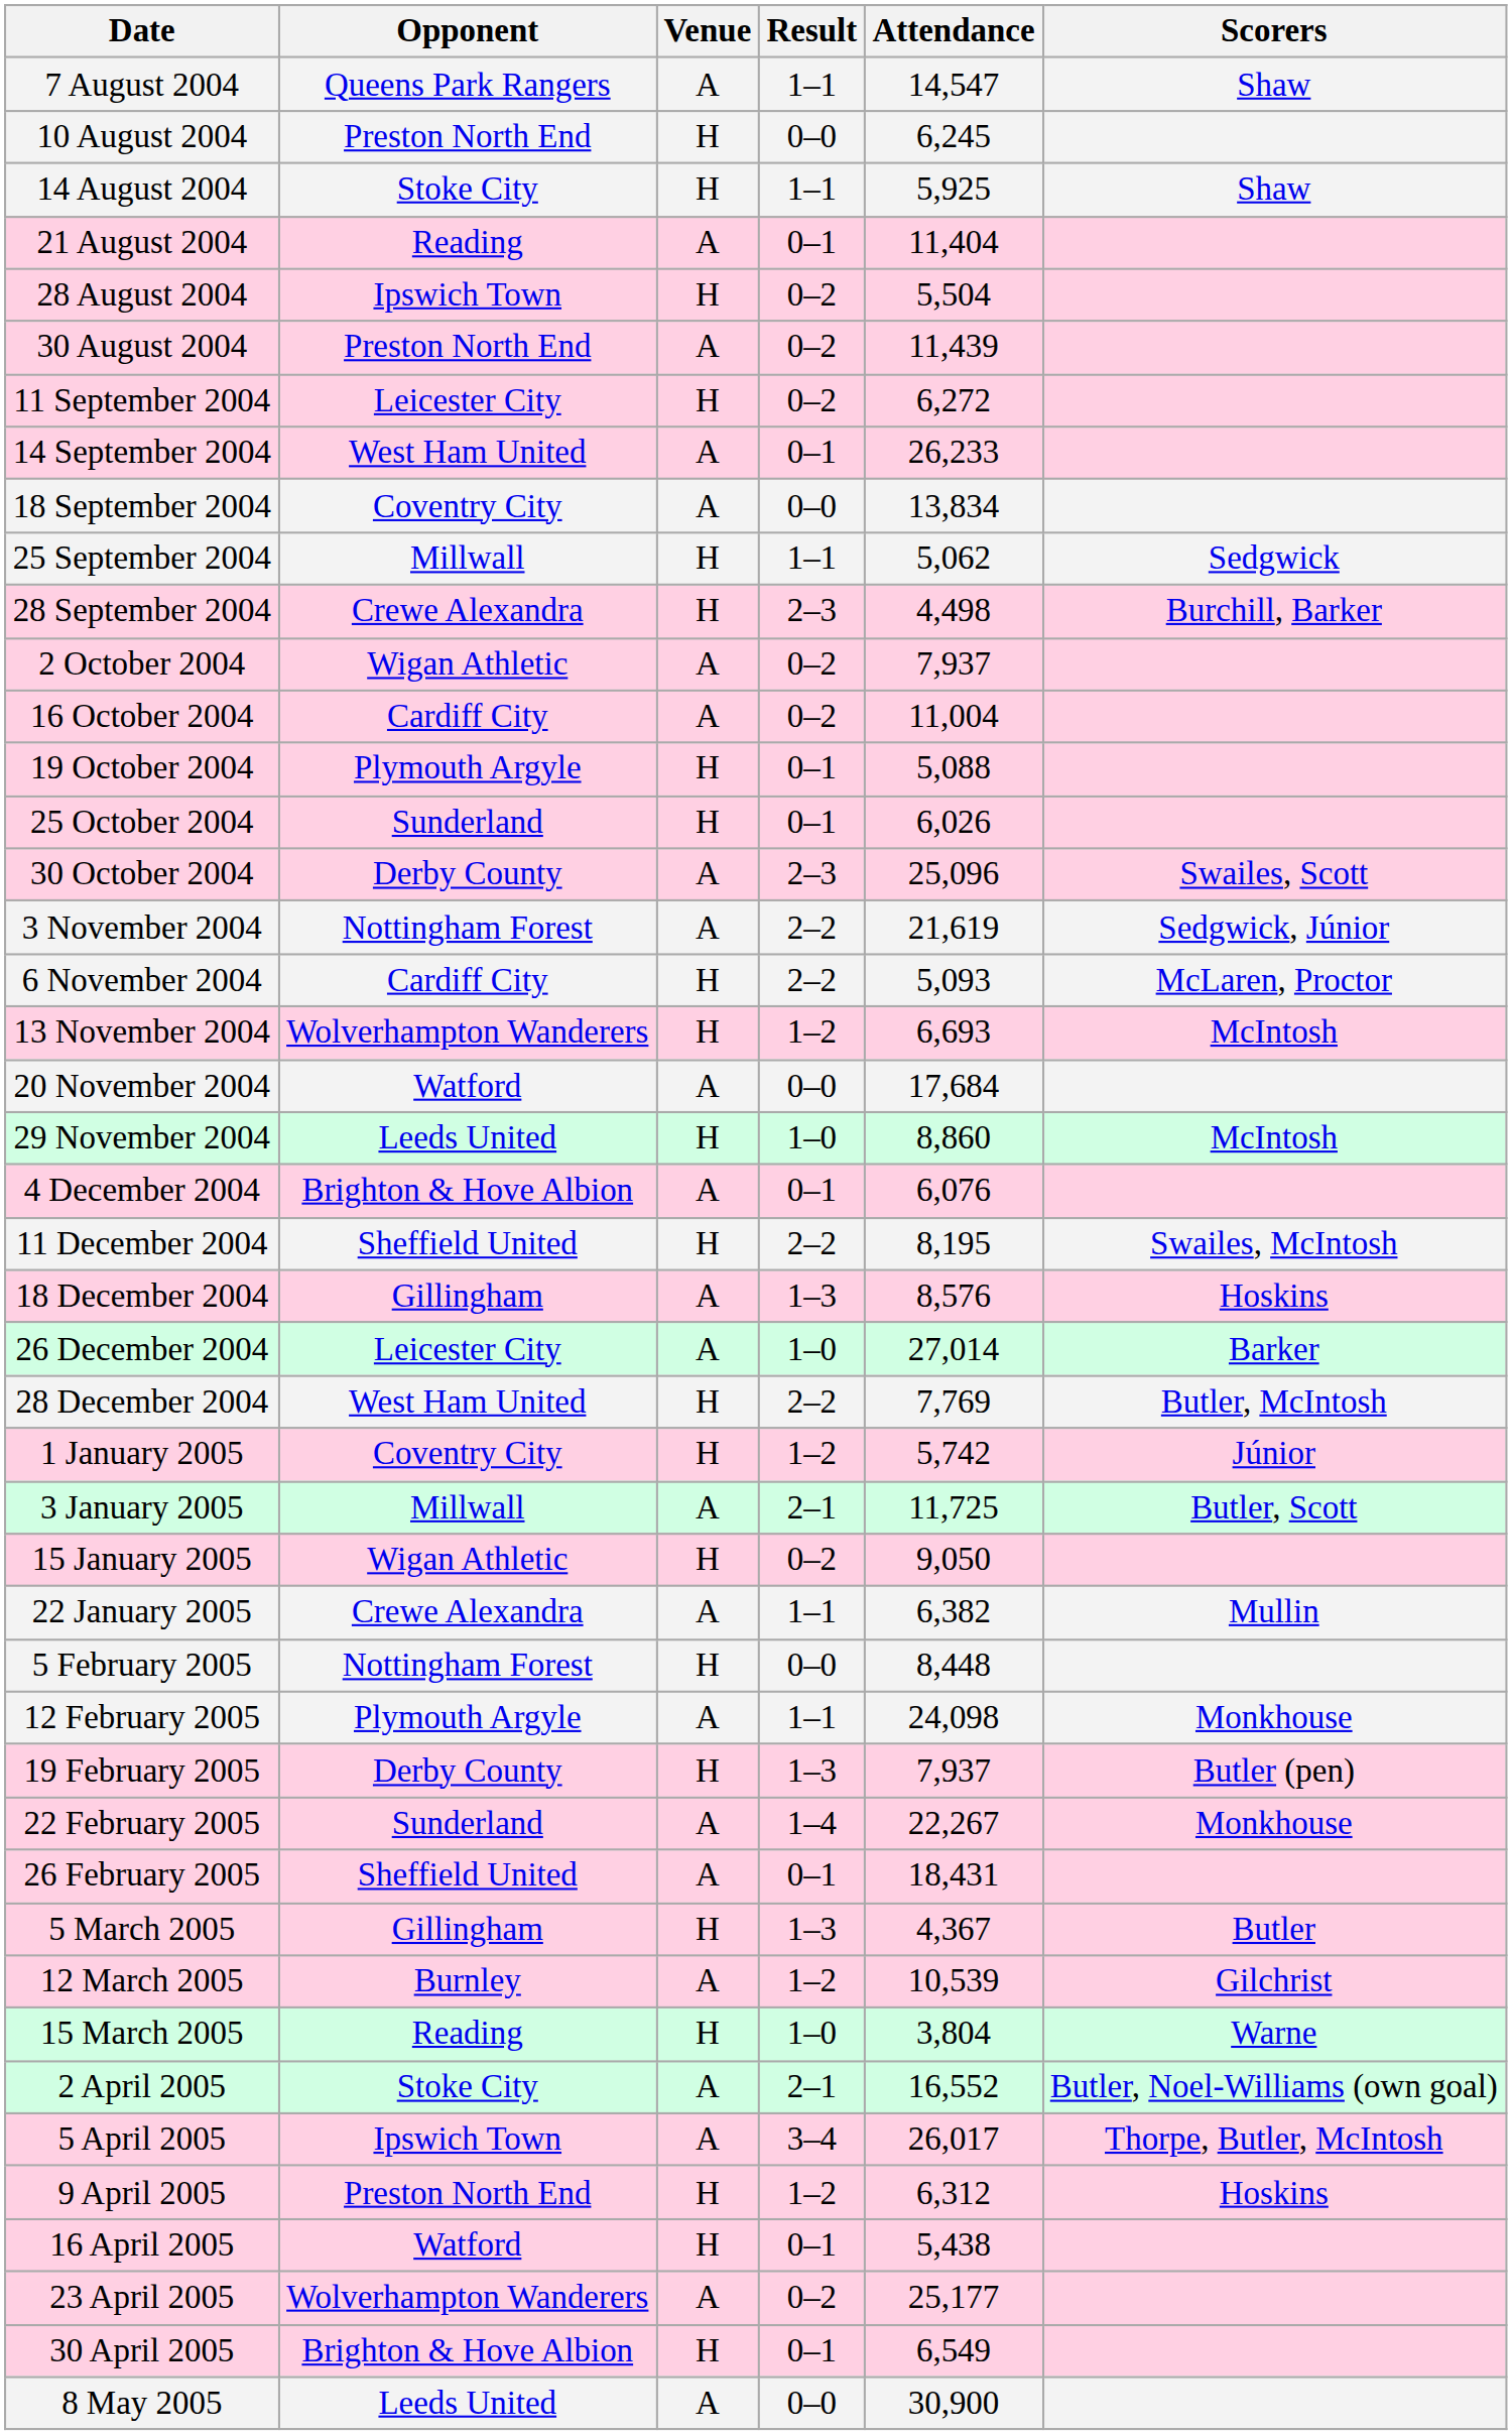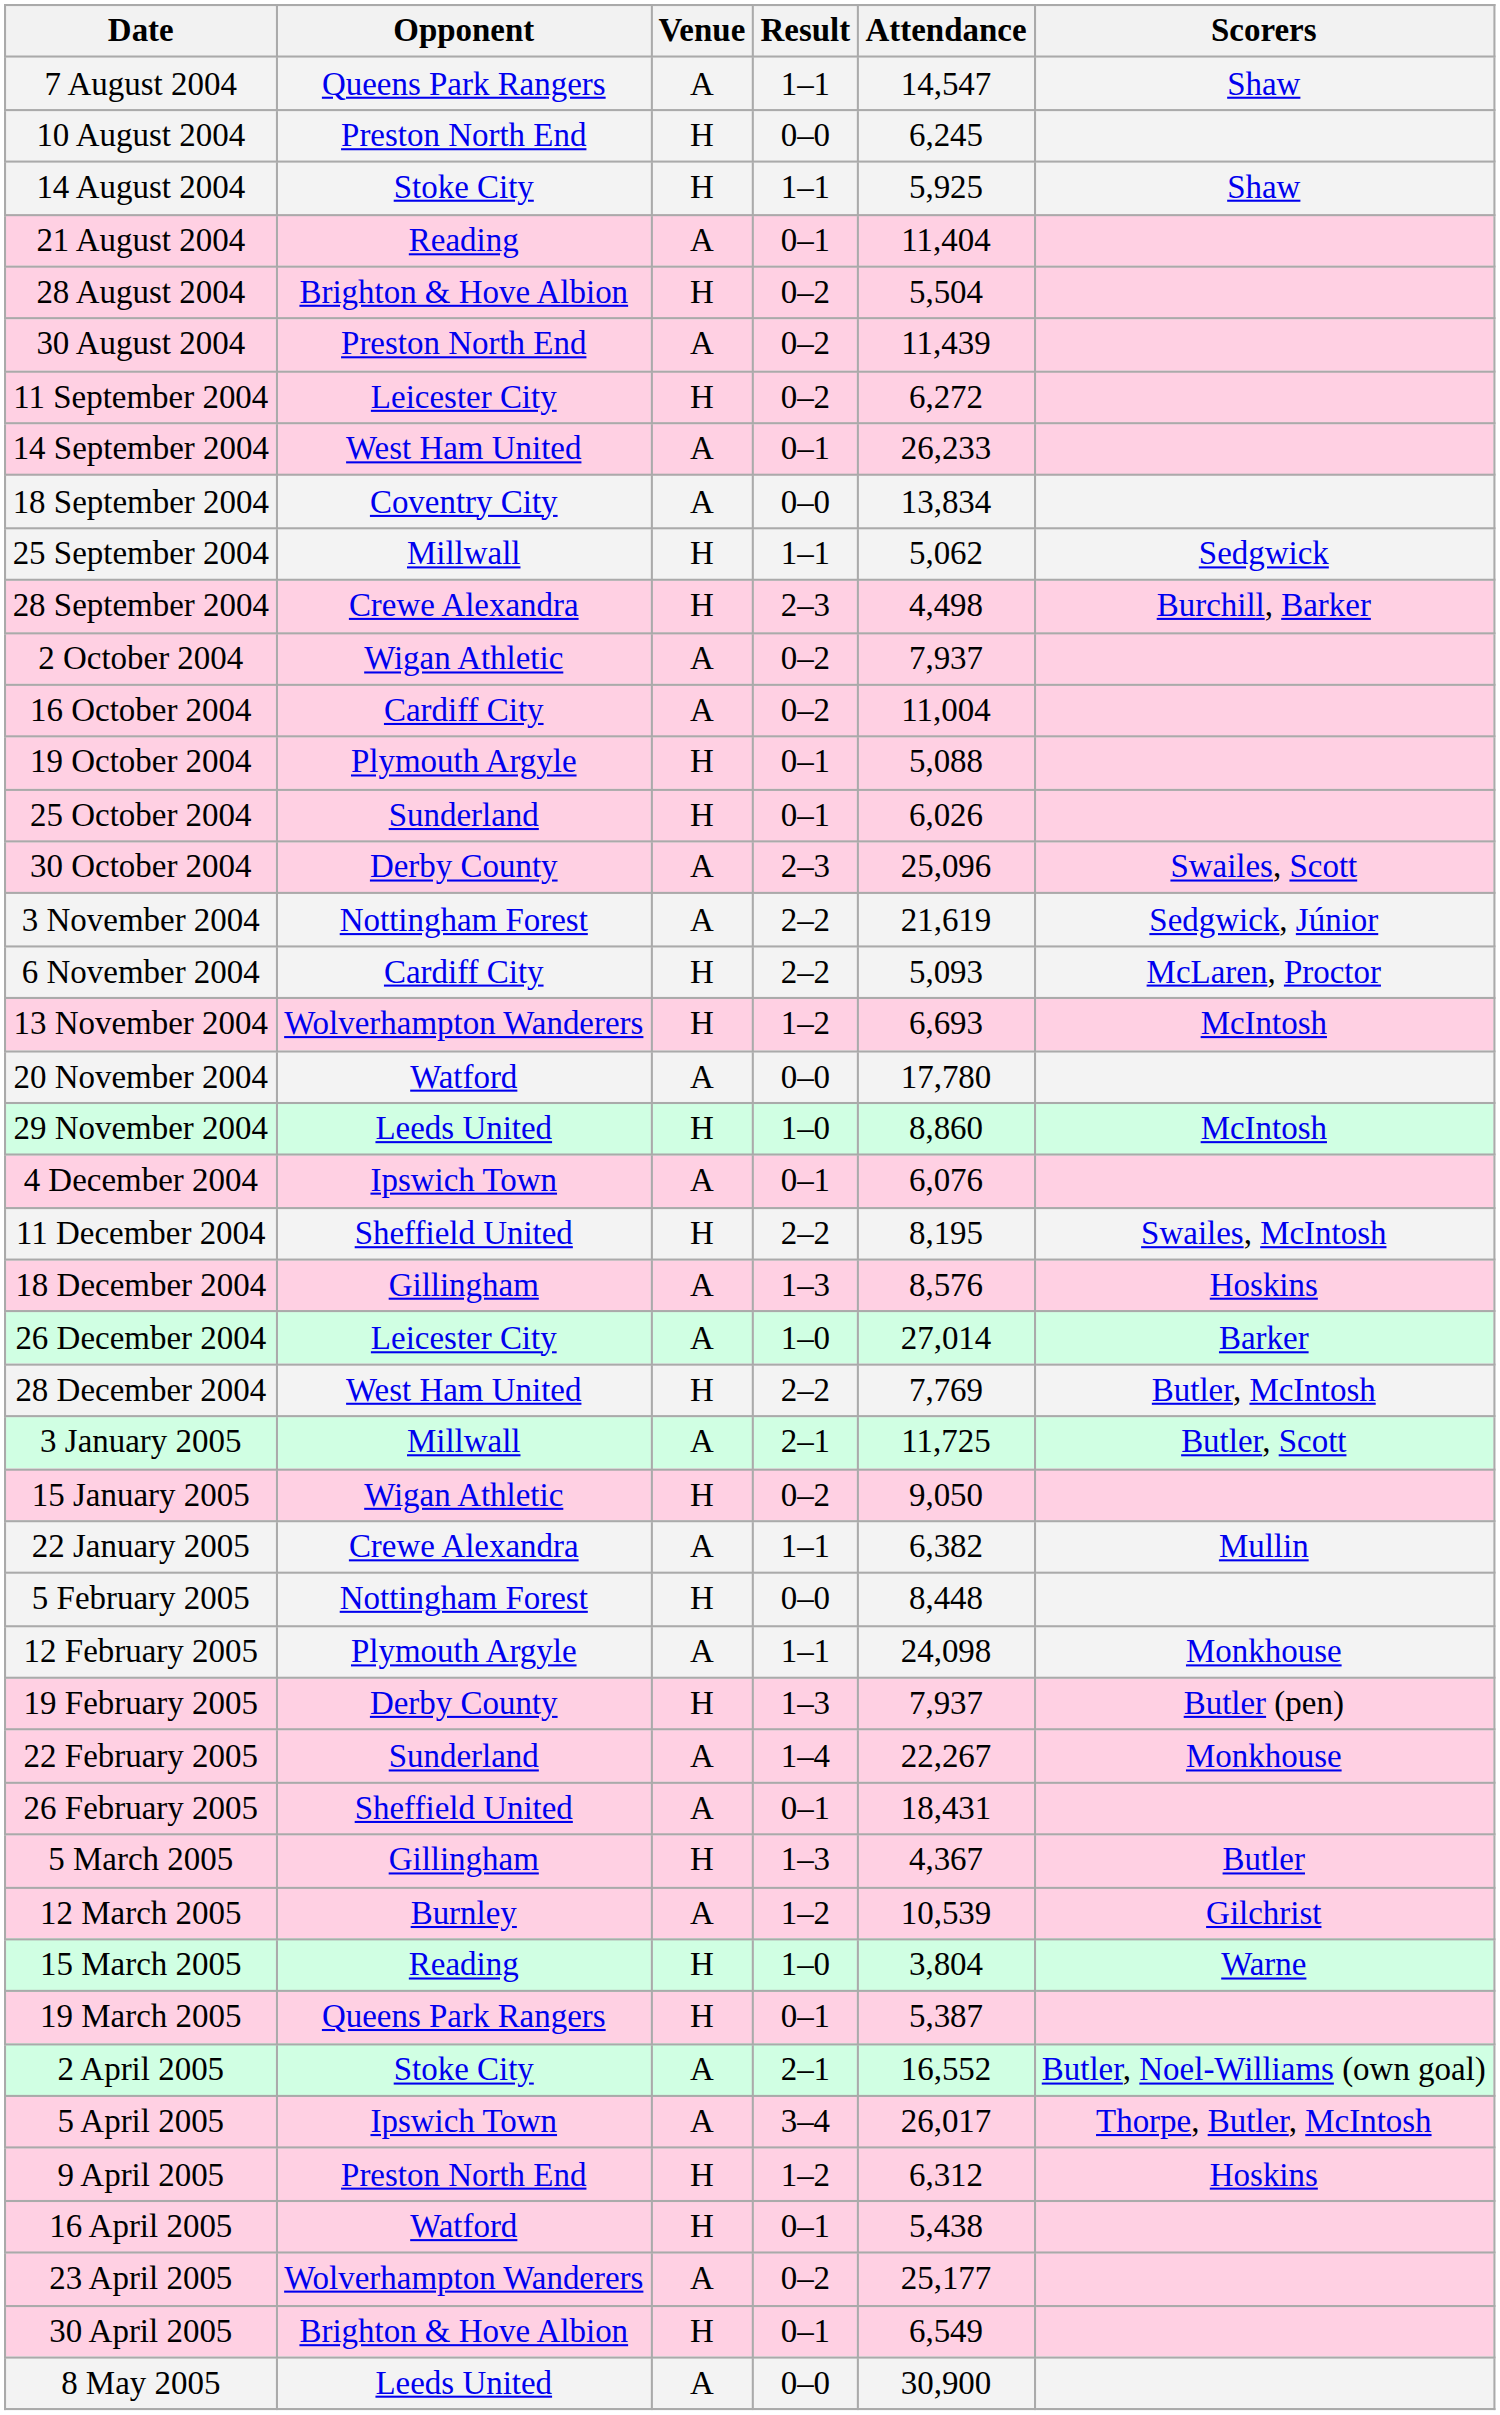 <table class="wikitable sortable" style="font-size:100%; text-align:center">
 <tr>
 <th>Date</th>
 <th>Opponent</th>
 <th>Venue</th>
 <th>Result</th>
 <th>Attendance</th>
 <th>Scorers</th>
 </tr>
 <tr style="background-color: #f3f3f3;">
 <td>7 August 2004</td>
 <td><a href='#'>Queens Park Rangers</a></td>
 <td>A</td>
 <td>1–1</td>
 <td>14,547</td>
 <td><a href='#'>Shaw</a></td>
 </tr>
 <tr style="background-color: #f3f3f3;">
 <td>10 August 2004</td>
 <td><a href='#'>Preston North End</a></td>
 <td>H</td>
 <td>0–0</td>
 <td>6,245</td>
 <td></td>
 </tr>
 <tr style="background-color: #f3f3f3;">
 <td>14 August 2004</td>
 <td><a href='#'>Stoke City</a></td>
 <td>H</td>
 <td>1–1</td>
 <td>5,925</td>
 <td><a href='#'>Shaw</a></td>
 </tr>
 <tr style="background-color: #ffd0e3;">
 <td>21 August 2004</td>
 <td><a href='#'>Reading</a></td>
 <td>A</td>
 <td>0–1</td>
 <td>11,404</td>
 <td></td>
 </tr>
 <tr style="background-color: #ffd0e3;">
 <td>28 August 2004</td>
-<td><a href='#'>Ipswich Town</a></td>
+<td><a href='#'>Brighton & Hove Albion</a></td>
 <td>H</td>
 <td>0–2</td>
 <td>5,504</td>
 <td></td>
 </tr>
 <tr style="background-color: #ffd0e3;">
 <td>30 August 2004</td>
 <td><a href='#'>Preston North End</a></td>
 <td>A</td>
 <td>0–2</td>
 <td>11,439</td>
 <td></td>
 </tr>
 <tr style="background-color: #ffd0e3;">
 <td>11 September 2004</td>
 <td><a href='#'>Leicester City</a></td>
 <td>H</td>
 <td>0–2</td>
 <td>6,272</td>
 <td></td>
 </tr>
 <tr style="background-color: #ffd0e3;">
 <td>14 September 2004</td>
 <td><a href='#'>West Ham United</a></td>
 <td>A</td>
 <td>0–1</td>
 <td>26,233</td>
 <td></td>
 </tr>
 <tr style="background-color: #f3f3f3;">
 <td>18 September 2004</td>
 <td><a href='#'>Coventry City</a></td>
 <td>A</td>
 <td>0–0</td>
 <td>13,834</td>
 <td></td>
 </tr>
 <tr style="background-color: #f3f3f3;">
 <td>25 September 2004</td>
 <td><a href='#'>Millwall</a></td>
 <td>H</td>
 <td>1–1</td>
 <td>5,062</td>
 <td><a href='#'>Sedgwick</a></td>
 </tr>
 <tr style="background-color: #ffd0e3;">
 <td>28 September 2004</td>
 <td><a href='#'>Crewe Alexandra</a></td>
 <td>H</td>
 <td>2–3</td>
 <td>4,498</td>
 <td><a href='#'>Burchill</a>, <a href='#'>Barker</a></td>
 </tr>
 <tr style="background-color: #ffd0e3;">
 <td>2 October 2004</td>
 <td><a href='#'>Wigan Athletic</a></td>
 <td>A</td>
 <td>0–2</td>
 <td>7,937</td>
 <td></td>
 </tr>
 <tr style="background-color: #ffd0e3;">
 <td>16 October 2004</td>
 <td><a href='#'>Cardiff City</a></td>
 <td>A</td>
 <td>0–2</td>
 <td>11,004</td>
 <td></td>
 </tr>
 <tr style="background-color: #ffd0e3;">
 <td>19 October 2004</td>
 <td><a href='#'>Plymouth Argyle</a></td>
 <td>H</td>
 <td>0–1</td>
 <td>5,088</td>
 <td></td>
 </tr>
 <tr style="background-color: #ffd0e3;">
 <td>25 October 2004</td>
 <td><a href='#'>Sunderland</a></td>
 <td>H</td>
 <td>0–1</td>
 <td>6,026</td>
 <td></td>
 </tr>
 <tr style="background-color: #ffd0e3;">
 <td>30 October 2004</td>
 <td><a href='#'>Derby County</a></td>
 <td>A</td>
 <td>2–3</td>
 <td>25,096</td>
 <td><a href='#'>Swailes</a>, <a href='#'>Scott</a></td>
 </tr>
 <tr style="background-color: #f3f3f3;">
 <td>3 November 2004</td>
 <td><a href='#'>Nottingham Forest</a></td>
 <td>A</td>
 <td>2–2</td>
 <td>21,619</td>
 <td><a href='#'>Sedgwick</a>, <a href='#'>Júnior</a></td>
 </tr>
 <tr style="background-color: #f3f3f3;">
 <td>6 November 2004</td>
 <td><a href='#'>Cardiff City</a></td>
 <td>H</td>
 <td>2–2</td>
 <td>5,093</td>
 <td><a href='#'>McLaren</a>, <a href='#'>Proctor</a></td>
 </tr>
 <tr style="background-color: #ffd0e3;">
 <td>13 November 2004</td>
 <td><a href='#'>Wolverhampton Wanderers</a></td>
 <td>H</td>
 <td>1–2</td>
 <td>6,693</td>
 <td><a href='#'>McIntosh</a></td>
 </tr>
 <tr style="background-color: #f3f3f3;">
 <td>20 November 2004</td>
 <td><a href='#'>Watford</a></td>
 <td>A</td>
 <td>0–0</td>
-<td>17,684</td>
+<td>17,780</td>
 <td></td>
 </tr>
 <tr style="background-color: #d0ffe3;">
 <td>29 November 2004</td>
 <td><a href='#'>Leeds United</a></td>
 <td>H</td>
 <td>1–0</td>
 <td>8,860</td>
 <td><a href='#'>McIntosh</a></td>
 </tr>
 <tr style="background-color: #ffd0e3;">
 <td>4 December 2004</td>
-<td><a href='#'>Brighton & Hove Albion</a></td>
+<td><a href='#'>Ipswich Town</a></td>
 <td>A</td>
 <td>0–1</td>
 <td>6,076</td>
 <td></td>
 </tr>
 <tr style="background-color: #f3f3f3;">
 <td>11 December 2004</td>
 <td><a href='#'>Sheffield United</a></td>
 <td>H</td>
 <td>2–2</td>
 <td>8,195</td>
 <td><a href='#'>Swailes</a>, <a href='#'>McIntosh</a></td>
 </tr>
 <tr style="background-color: #ffd0e3;">
 <td>18 December 2004</td>
 <td><a href='#'>Gillingham</a></td>
 <td>A</td>
 <td>1–3</td>
 <td>8,576</td>
 <td><a href='#'>Hoskins</a></td>
 </tr>
 <tr style="background-color: #d0ffe3;">
 <td>26 December 2004</td>
 <td><a href='#'>Leicester City</a></td>
 <td>A</td>
 <td>1–0</td>
 <td>27,014</td>
 <td><a href='#'>Barker</a></td>
 </tr>
 <tr style="background-color: #f3f3f3;">
 <td>28 December 2004</td>
 <td><a href='#'>West Ham United</a></td>
 <td>H</td>
 <td>2–2</td>
 <td>7,769</td>
 <td><a href='#'>Butler</a>, <a href='#'>McIntosh</a></td>
-</tr>
-<tr style="background-color: #ffd0e3;">
-<td>1 January 2005</td>
-<td><a href='#'>Coventry City</a></td>
-<td>H</td>
-<td>1–2</td>
-<td>5,742</td>
-<td><a href='#'>Júnior</a></td>
 </tr>
 <tr style="background-color: #d0ffe3;">
 <td>3 January 2005</td>
 <td><a href='#'>Millwall</a></td>
 <td>A</td>
 <td>2–1</td>
 <td>11,725</td>
 <td><a href='#'>Butler</a>, <a href='#'>Scott</a></td>
 </tr>
 <tr style="background-color: #ffd0e3;">
 <td>15 January 2005</td>
 <td><a href='#'>Wigan Athletic</a></td>
 <td>H</td>
 <td>0–2</td>
 <td>9,050</td>
 <td></td>
 </tr>
 <tr style="background-color: #f3f3f3;">
 <td>22 January 2005</td>
 <td><a href='#'>Crewe Alexandra</a></td>
 <td>A</td>
 <td>1–1</td>
 <td>6,382</td>
 <td><a href='#'>Mullin</a></td>
 </tr>
 <tr style="background-color: #f3f3f3;">
 <td>5 February 2005</td>
 <td><a href='#'>Nottingham Forest</a></td>
 <td>H</td>
 <td>0–0</td>
 <td>8,448</td>
 <td></td>
 </tr>
 <tr style="background-color: #f3f3f3;">
 <td>12 February 2005</td>
 <td><a href='#'>Plymouth Argyle</a></td>
 <td>A</td>
 <td>1–1</td>
 <td>24,098</td>
 <td><a href='#'>Monkhouse</a></td>
 </tr>
 <tr style="background-color: #ffd0e3;">
 <td>19 February 2005</td>
 <td><a href='#'>Derby County</a></td>
 <td>H</td>
 <td>1–3</td>
 <td>7,937</td>
 <td><a href='#'>Butler</a> (pen)</td>
 </tr>
 <tr style="background-color: #ffd0e3;">
 <td>22 February 2005</td>
 <td><a href='#'>Sunderland</a></td>
 <td>A</td>
 <td>1–4</td>
 <td>22,267</td>
 <td><a href='#'>Monkhouse</a></td>
 </tr>
 <tr style="background-color: #ffd0e3;">
 <td>26 February 2005</td>
 <td><a href='#'>Sheffield United</a></td>
 <td>A</td>
 <td>0–1</td>
 <td>18,431</td>
 <td></td>
 </tr>
 <tr style="background-color: #ffd0e3;">
 <td>5 March 2005</td>
 <td><a href='#'>Gillingham</a></td>
 <td>H</td>
 <td>1–3</td>
 <td>4,367</td>
 <td><a href='#'>Butler</a></td>
 </tr>
 <tr style="background-color: #ffd0e3;">
 <td>12 March 2005</td>
 <td><a href='#'>Burnley</a></td>
 <td>A</td>
 <td>1–2</td>
 <td>10,539</td>
 <td><a href='#'>Gilchrist</a></td>
 </tr>
 <tr style="background-color: #d0ffe3;">
 <td>15 March 2005</td>
 <td><a href='#'>Reading</a></td>
 <td>H</td>
 <td>1–0</td>
 <td>3,804</td>
 <td><a href='#'>Warne</a></td>
 </tr>
+<tr style="background-color: #ffd0e3;">
+<td>19 March 2005</td>
+<td><a href='#'>Queens Park Rangers</a></td>
+<td>H</td>
+<td>0–1</td>
+<td>5,387</td>
+<td></td>
+</tr>
 <tr style="background-color: #d0ffe3;">
 <td>2 April 2005</td>
 <td><a href='#'>Stoke City</a></td>
 <td>A</td>
 <td>2–1</td>
 <td>16,552</td>
 <td><a href='#'>Butler</a>, <a href='#'>Noel-Williams</a> (own goal)</td>
 </tr>
 <tr style="background-color: #ffd0e3;">
 <td>5 April 2005</td>
 <td><a href='#'>Ipswich Town</a></td>
 <td>A</td>
 <td>3–4</td>
 <td>26,017</td>
 <td><a href='#'>Thorpe</a>, <a href='#'>Butler</a>, <a href='#'>McIntosh</a></td>
 </tr>
 <tr style="background-color: #ffd0e3;">
 <td>9 April 2005</td>
 <td><a href='#'>Preston North End</a></td>
 <td>H</td>
 <td>1–2</td>
 <td>6,312</td>
 <td><a href='#'>Hoskins</a></td>
 </tr>
 <tr style="background-color: #ffd0e3;">
 <td>16 April 2005</td>
 <td><a href='#'>Watford</a></td>
 <td>H</td>
 <td>0–1</td>
 <td>5,438</td>
 <td></td>
 </tr>
 <tr style="background-color: #ffd0e3;">
 <td>23 April 2005</td>
 <td><a href='#'>Wolverhampton Wanderers</a></td>
 <td>A</td>
 <td>0–2</td>
 <td>25,177</td>
 <td></td>
 </tr>
 <tr style="background-color: #ffd0e3;">
 <td>30 April 2005</td>
 <td><a href='#'>Brighton & Hove Albion</a></td>
 <td>H</td>
 <td>0–1</td>
 <td>6,549</td>
 <td></td>
 </tr>
 <tr style="background-color: #f3f3f3;">
 <td>8 May 2005</td>
 <td><a href='#'>Leeds United</a></td>
 <td>A</td>
 <td>0–0</td>
 <td>30,900</td>
 <td></td>
 </tr>
 </table>
